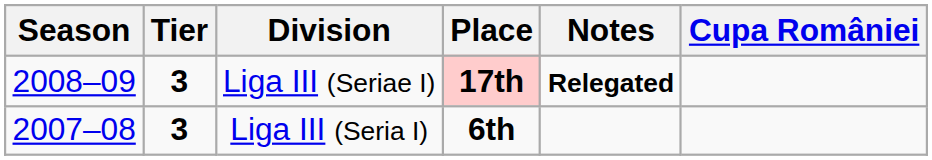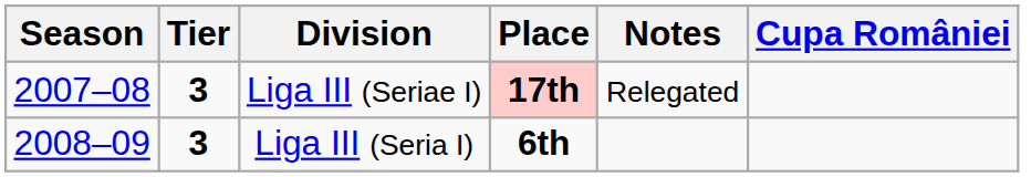 <table class="wikitable" style="text-align:center; font-size:90%">
 <tr>
 <th>Season</th>
 <th>Tier</th>
 <th>Division</th>
 <th>Place</th>
 <th>Notes</th>
 <th><a href='#'>Cupa României</a></th>
 </tr>
 <tr>
-<td><a href='#'>2008–09</a></td>
+<td><a href='#'>2007–08</a></td>
 <td><strong>3</strong></td>
 <td><a href='#'>Liga III</a> <small>(Seriae I)</small></td>
 <td align=center bgcolor=#FFCCCC><strong>17th</strong></td>
-<td><strong><small>Relegated</small></strong></td>
+<td><small>Relegated</small></td>
 <td></td>
 </tr>
 <tr>
-<td><a href='#'>2007–08</a></td>
+<td><a href='#'>2008–09</a></td>
 <td><strong>3</strong></td>
 <td><a href='#'>Liga III</a> <small>(Seria I)</small></td>
 <td><strong>6th</strong></td>
 <td></td>
 <td></td>
 </tr>
 </table>
